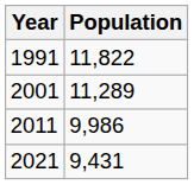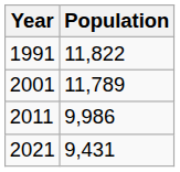 <table class=wikitable>
 <tr>
 <th>Year</th>
 <th>Population</th>
 </tr>
 <tr>
 <td>1991</td>
 <td>11,822</td>
 </tr>
 <tr>
 <td>2001</td>
-<td>11,289</td>
+<td>11,789</td>
 </tr>
 <tr>
 <td>2011</td>
 <td>9,986</td>
 </tr>
 <tr>
 <td>2021</td>
 <td>9,431</td>
 </tr>
 </table>
